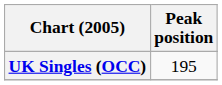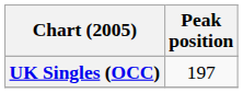 <table class="wikitable plainrowheaders sortable">
 <tr>
 <th align="left">Chart (2005)</th>
 <th align="center">Peak<br>position</th>
 </tr>
 <tr>
 </tr>
 <tr>
 <th scope="row"><a href='#'>UK Singles</a> (<a href='#'>OCC</a>)</th>
-<td align="center">195</td>
+<td align="center">197</td>
 </tr>
 <tr>
 </tr>
 </table>
